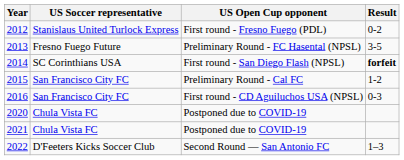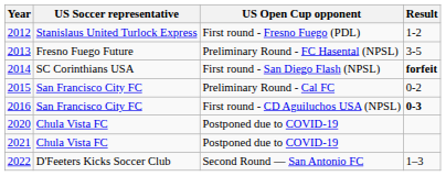 <table class="wikitable">
 <tr>
 <th>Year</th>
 <th>US Soccer representative</th>
 <th>US Open Cup opponent</th>
 <th>Result</th>
 </tr>
 <tr>
 <td><a href='#'>2012</a></td>
 <td><a href='#'>Stanislaus United Turlock Express</a></td>
 <td>First round - <a href='#'>Fresno Fuego</a> (PDL)</td>
-<td>0-2</td>
+<td>1-2</td>
 </tr>
 <tr>
 <td><a href='#'>2013</a></td>
 <td>Fresno Fuego Future</td>
 <td>Preliminary Round - <a href='#'>FC Hasental</a> (NPSL)</td>
 <td>3-5</td>
 </tr>
 <tr>
 <td><a href='#'>2014</a></td>
 <td>SC Corinthians USA</td>
 <td>First round - <a href='#'>San Diego Flash</a> (NPSL)</td>
 <td><strong>forfeit</strong></td>
 </tr>
 <tr>
 <td><a href='#'>2015</a></td>
 <td><a href='#'>San Francisco City FC</a></td>
 <td>Preliminary Round - <a href='#'>Cal FC</a></td>
-<td>1-2</td>
+<td>0-2</td>
 </tr>
 <tr>
 <td><a href='#'>2016</a></td>
 <td><a href='#'>San Francisco City FC</a></td>
 <td>First round - <a href='#'>CD Aguiluchos USA</a> (NPSL)</td>
-<td>0-3</td>
+<td><strong>0-3</strong></td>
 </tr>
 <tr>
 <td><a href='#'>2020</a></td>
 <td><a href='#'>Chula Vista FC</a></td>
 <td>Postponed due to <a href='#'>COVID-19</a></td>
 <td></td>
 </tr>
 <tr>
 <td><a href='#'>2021</a></td>
 <td><a href='#'>Chula Vista FC</a></td>
 <td>Postponed due to <a href='#'>COVID-19</a></td>
 <td></td>
 </tr>
 <tr>
 <td><a href='#'>2022</a></td>
 <td>D'Feeters Kicks Soccer Club</td>
 <td>Second Round — <a href='#'>San Antonio FC</a></td>
 <td>1–3</td>
 </tr>
 </table>
